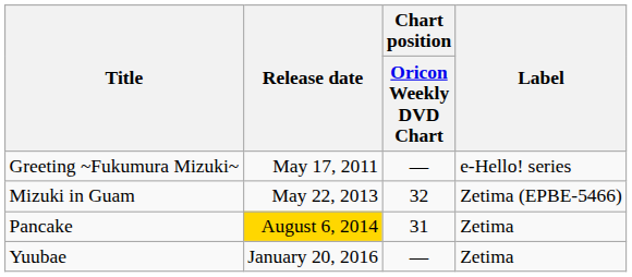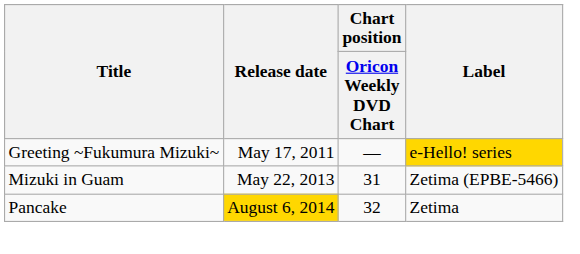 <table class="wikitable" style="text-align:center">
 <tr bgcolor="#CCCCCC">
 <th rowspan="2">Title</th>
 <th rowspan="2">Release date</th>
 <th colspan="1">Chart<br>position</th>
 <th rowspan="2">Label</th>
 </tr>
 <tr>
 <th width="35"><a href='#'>Oricon</a><br>Weekly<br>DVD<br>Chart<br></th>
 </tr>
 <tr>
 <td align="left">Greeting ~Fukumura Mizuki~</td>
 <td align="right">May 17, 2011</td>
 <td align="center">—</td>
-<td align="left">e-Hello! series</td>
+<td align="left" style="background: gold;">e-Hello! series</td>
 </tr>
 <tr>
 <td align="left">Mizuki in Guam</td>
 <td align="right">May 22, 2013</td>
-<td align="center">32</td>
+<td align="center">31</td>
 <td align="left">Zetima (EPBE-5466)</td>
 </tr>
 <tr>
 <td align="left">Pancake</td>
 <td align="right" style="background: gold;">August 6, 2014</td>
-<td align="center">31</td>
-<td align="left">Zetima</td>
-</tr>
-<tr>
-<td align="left">Yuubae</td>
-<td align="right">January 20, 2016</td>
-<td align="center">—</td>
+<td align="center">32</td>
 <td align="left">Zetima</td>
 </tr>
 </table>
